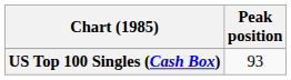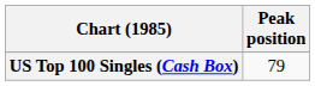 <table class="wikitable sortable plainrowheaders" style="text-align:center">
 <tr>
 <th scope="col">Chart (1985)</th>
 <th scope="col">Peak<br>position</th>
 </tr>
 <tr>
 </tr>
 <tr>
 </tr>
 <tr>
 </tr>
 <tr>
 </tr>
 <tr>
 <th scope="row">US Top 100 Singles (<em><a href='#'>Cash Box</a></em>)</th>
-<td>93</td>
+<td>79</td>
 </tr>
 </table>
